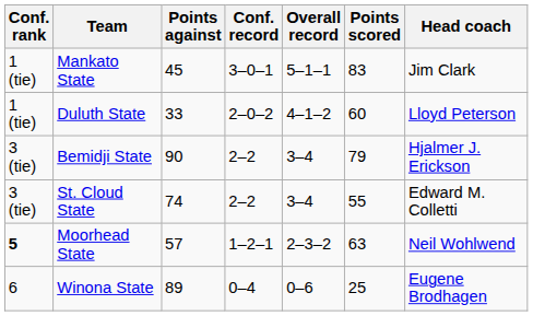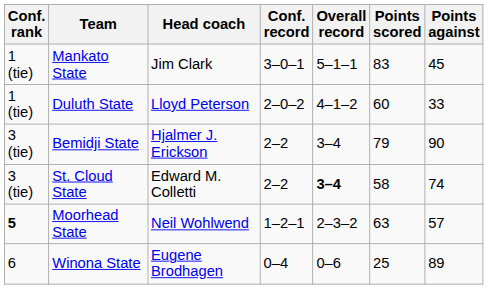 <table class="sortable wikitable">
 <tr>
 <th width="25">Conf. rank</th>
 <th width="100">Team</th>
-<th width="50">Points against</th>
+<th width="115">Head coach</th>
 <th width="50">Conf. record</th>
 <th width="50">Overall record</th>
 <th width="50">Points scored</th>
-<th width="115">Head coach</th>
+<th width="50">Points against</th>
 </tr>
 <tr align="left" bgcolor="">
 <td>1 (tie)</td>
 <td><a href='#'>Mankato State</a></td>
-<td>45</td>
+<td>Jim Clark</td>
 <td>3–0–1</td>
 <td>5–1–1</td>
 <td>83</td>
-<td>Jim Clark</td>
+<td>45</td>
 </tr>
 <tr align="left" bgcolor="">
 <td>1 (tie)</td>
 <td><a href='#'>Duluth State</a></td>
-<td>33</td>
+<td><a href='#'>Lloyd Peterson</a></td>
 <td>2–0–2</td>
 <td>4–1–2</td>
 <td>60</td>
-<td><a href='#'>Lloyd Peterson</a></td>
+<td>33</td>
 </tr>
 <tr align="left" bgcolor="">
 <td>3 (tie)</td>
 <td><a href='#'>Bemidji State</a></td>
-<td>90</td>
+<td><a href='#'>Hjalmer J. Erickson</a></td>
 <td>2–2</td>
 <td>3–4</td>
 <td>79</td>
-<td><a href='#'>Hjalmer J. Erickson</a></td>
+<td>90</td>
 </tr>
 <tr align="left" bgcolor="">
 <td>3 (tie)</td>
 <td><a href='#'>St. Cloud State</a></td>
+<td>Edward M. Colletti</td>
+<td>2–2</td>
+<td><strong>3–4</strong></td>
+<td>58</td>
 <td>74</td>
-<td>2–2</td>
-<td>3–4</td>
-<td>55</td>
-<td>Edward M. Colletti</td>
 </tr>
 <tr align="left" bgcolor="">
 <td><strong>5</strong></td>
 <td><a href='#'>Moorhead State</a></td>
-<td>57</td>
+<td><a href='#'>Neil Wohlwend</a></td>
 <td>1–2–1</td>
 <td>2–3–2</td>
 <td>63</td>
-<td><a href='#'>Neil Wohlwend</a></td>
+<td>57</td>
 </tr>
 <tr align="left" bgcolor="">
 <td>6</td>
 <td><a href='#'>Winona State</a></td>
-<td>89</td>
+<td><a href='#'>Eugene Brodhagen</a></td>
 <td>0–4</td>
 <td>0–6</td>
 <td>25</td>
-<td><a href='#'>Eugene Brodhagen</a></td>
+<td>89</td>
 </tr>
 </table>
